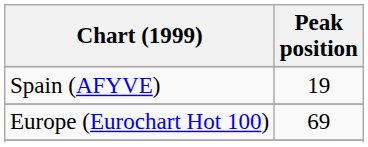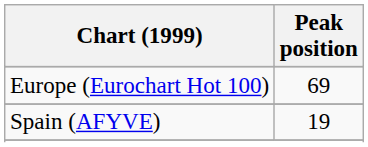 <table class="wikitable sortable">
 <tr>
 <th>Chart (1999)</th>
 <th>Peak<br>position</th>
+</tr>
+<tr>
+</tr>
+<tr>
+<td>Europe (<a href='#'>Eurochart Hot 100</a>)</td>
+<td style="text-align:center;">69</td>
+</tr>
+<tr>
 </tr>
 <tr>
 </tr>
 <tr>
 <td>Spain (<a href='#'>AFYVE</a>)</td>
 <td style="text-align:center;">19</td>
 </tr>
 <tr>
 </tr>
 <tr>
 </tr>
 <tr>
-<td>Europe (<a href='#'>Eurochart Hot 100</a>)</td>
-<td style="text-align:center;">69</td>
-</tr>
-<tr>
-</tr>
-<tr>
-</tr>
-<tr>
 </tr>
 </table>
